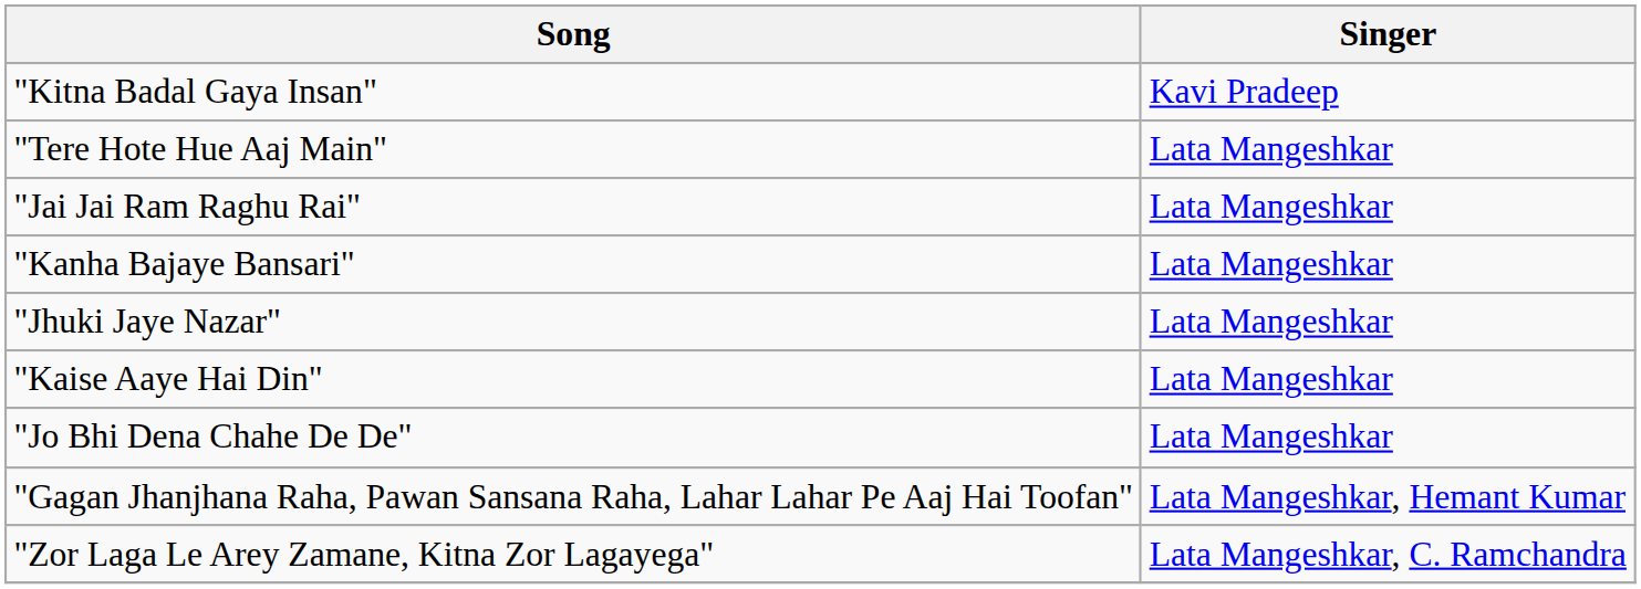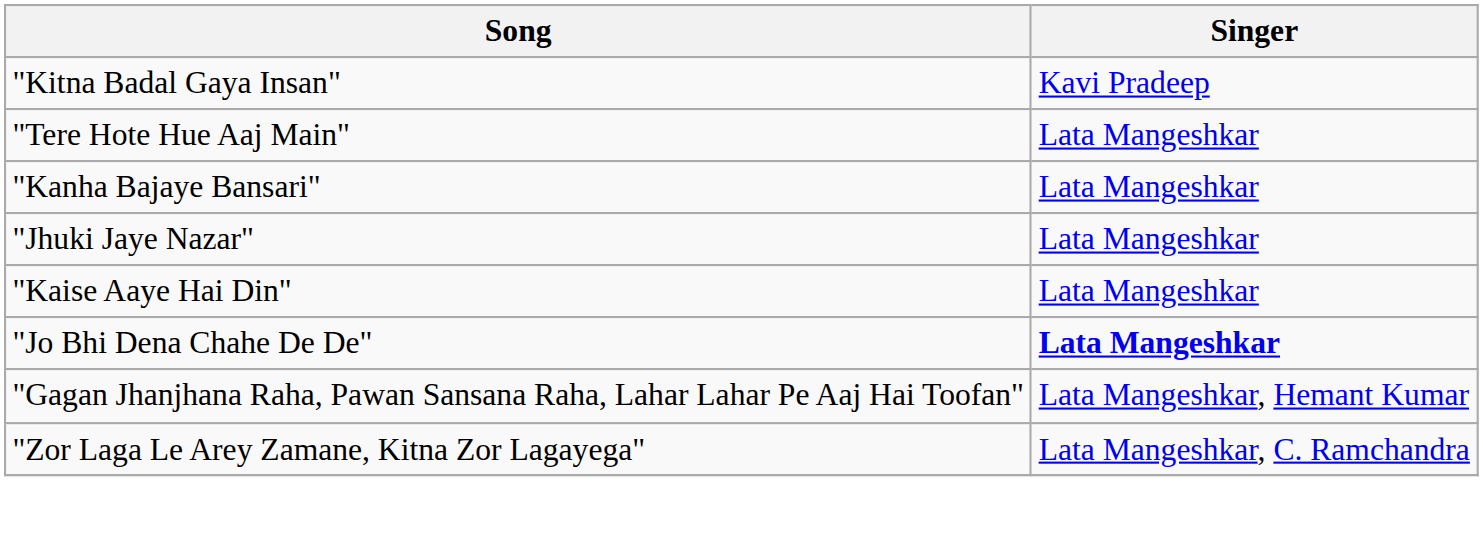 <table class="wikitable" style="font-size:95%;">
 <tr>
 <th>Song</th>
 <th>Singer</th>
 </tr>
 <tr>
 <td>"Kitna Badal Gaya Insan"</td>
 <td><a href='#'>Kavi Pradeep</a></td>
 </tr>
 <tr>
 <td>"Tere Hote Hue Aaj Main"</td>
-<td><a href='#'>Lata Mangeshkar</a></td>
-</tr>
-<tr>
-<td>"Jai Jai Ram Raghu Rai"</td>
 <td><a href='#'>Lata Mangeshkar</a></td>
 </tr>
 <tr>
 <td>"Kanha Bajaye Bansari"</td>
 <td><a href='#'>Lata Mangeshkar</a></td>
 </tr>
 <tr>
 <td>"Jhuki Jaye Nazar"</td>
 <td><a href='#'>Lata Mangeshkar</a></td>
 </tr>
 <tr>
 <td>"Kaise Aaye Hai Din"</td>
 <td><a href='#'>Lata Mangeshkar</a></td>
 </tr>
 <tr>
 <td>"Jo Bhi Dena Chahe De De"</td>
-<td><a href='#'>Lata Mangeshkar</a></td>
+<td><strong><a href='#'>Lata Mangeshkar</a></strong></td>
 </tr>
 <tr>
 <td>"Gagan Jhanjhana Raha, Pawan Sansana Raha, Lahar Lahar Pe Aaj Hai Toofan"</td>
 <td><a href='#'>Lata Mangeshkar</a>, <a href='#'>Hemant Kumar</a></td>
 </tr>
 <tr>
 <td>"Zor Laga Le Arey Zamane, Kitna Zor Lagayega"</td>
 <td><a href='#'>Lata Mangeshkar</a>, <a href='#'>C. Ramchandra</a></td>
 </tr>
 <tr>
 </tr>
 </table>
